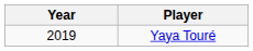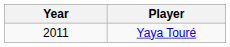 <table class="wikitable" style="text-align:center">
 <tr>
 <th>Year</th>
 <th>Player</th>
 </tr>
 <tr>
-<td style="width:130px;">2019</td>
+<td style="width:130px;">2011</td>
 <td style="width:150px;"> <a href='#'>Yaya Touré</a></td>
 </tr>
 </table>
